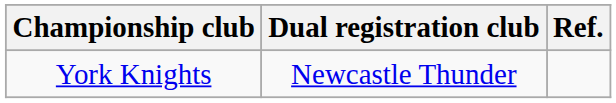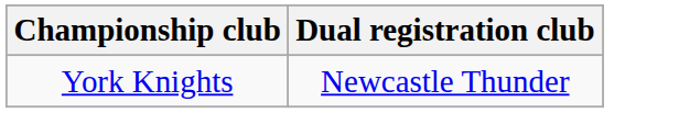 <table class="wikitable" style="text-align:center;margin-left:1em;float:center">
 <tr>
 <th>Championship club</th>
 <th>Dual registration club</th>
-<th>Ref.</th>
 </tr>
 <tr>
 <td> <a href='#'>York Knights</a></td>
 <td> <a href='#'>Newcastle Thunder</a></td>
-<td></td>
 </tr>
 </table>
